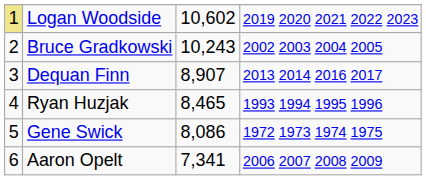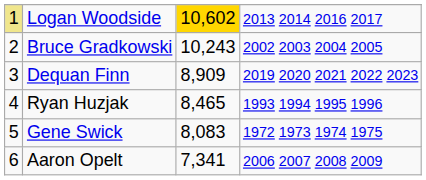 <table class="wikitable">
 <tr>
 </tr>
 <tr>
 <td style="background: khaki;">1</td>
 <td><a href='#'>Logan Woodside</a></td>
-<td><abbr>10,602</abbr></td>
-<td style="font-size:80%;"><a href='#'>2019</a> <a href='#'>2020</a> <a href='#'>2021</a> <a href='#'>2022</a> <a href='#'>2023</a></td>
+<td style="background: gold;"><abbr>10,602</abbr></td>
+<td style="font-size:80%;"><a href='#'>2013</a> <a href='#'>2014</a> <a href='#'>2016</a> <a href='#'>2017</a></td>
 </tr>
 <tr>
 <td>2</td>
 <td><a href='#'>Bruce Gradkowski</a></td>
 <td><abbr>10,243</abbr></td>
 <td style="font-size:80%;"><a href='#'>2002</a> <a href='#'>2003</a> <a href='#'>2004</a> <a href='#'>2005</a></td>
 </tr>
 <tr>
 <td>3</td>
 <td><a href='#'>Dequan Finn</a></td>
-<td><abbr>8,907</abbr></td>
-<td style="font-size:80%;"><a href='#'>2013</a> <a href='#'>2014</a> <a href='#'>2016</a> <a href='#'>2017</a></td>
+<td><abbr>8,909</abbr></td>
+<td style="font-size:80%;"><a href='#'>2019</a> <a href='#'>2020</a> <a href='#'>2021</a> <a href='#'>2022</a> <a href='#'>2023</a></td>
 </tr>
 <tr>
 <td>4</td>
 <td>Ryan Huzjak</td>
 <td><abbr>8,465</abbr></td>
 <td style="font-size:80%;"><a href='#'>1993</a> <a href='#'>1994</a> <a href='#'>1995</a> <a href='#'>1996</a></td>
 </tr>
 <tr>
 <td>5</td>
 <td><a href='#'>Gene Swick</a></td>
-<td><abbr>8,086</abbr></td>
+<td><abbr>8,083</abbr></td>
 <td style="font-size:80%;"><a href='#'>1972</a> <a href='#'>1973</a> <a href='#'>1974</a> <a href='#'>1975</a></td>
 </tr>
 <tr>
 <td>6</td>
 <td>Aaron Opelt</td>
 <td><abbr>7,341</abbr></td>
 <td style="font-size:80%;"><a href='#'>2006</a> <a href='#'>2007</a> <a href='#'>2008</a> <a href='#'>2009</a></td>
 </tr>
 </table>
